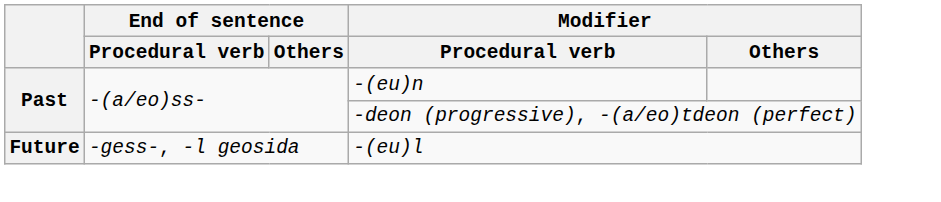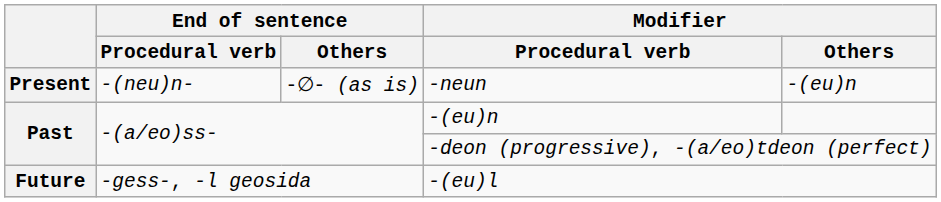 <table class="wikitable">
 <tr>
 <th rowspan="2"></th>
 <th colspan="2">End of sentence</th>
 <th colspan="2">Modifier</th>
 </tr>
 <tr>
 <th>Procedural verb</th>
 <th>Others</th>
 <th>Procedural verb</th>
 <th>Others</th>
+</tr>
+<tr>
+<th>Present</th>
+<td> <em>-(neu)n-</em></td>
+<td>-∅- <em>(as is)</em></td>
+<td> <em>-neun</em></td>
+<td> <em>-(eu)n</em></td>
 </tr>
 <tr>
 <th rowspan="2">Past</th>
 <td colspan="2" rowspan="2"> <em>-(a/eo)ss-</em></td>
 <td> <em>-(eu)n</em></td>
 <td></td>
 </tr>
 <tr>
 <td colspan="2"> <em>-deon</em> <em>(progressive)</em>,  <em>-(a/eo)tdeon</em> <em>(perfect)</em></td>
 </tr>
 <tr>
 <th>Future</th>
 <td colspan="2"> <em>-gess-</em>,  <em>-l geosida</em></td>
 <td colspan="2"> <em>-(eu)l</em></td>
 </tr>
 </table>
